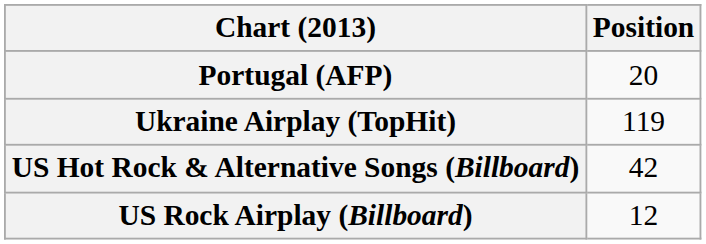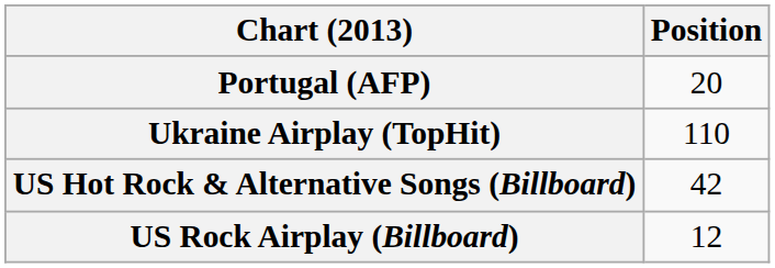 <table class="wikitable sortable plainrowheaders" style="text-align:center;">
 <tr>
 <th>Chart (2013)</th>
 <th>Position</th>
 </tr>
 <tr>
 <th scope="row">Portugal (AFP)</th>
 <td>20</td>
 </tr>
 <tr>
 <th scope="row">Ukraine Airplay (TopHit)</th>
-<td>119</td>
+<td>110</td>
 </tr>
 <tr>
 <th scope="row">US Hot Rock & Alternative Songs (<em>Billboard</em>)</th>
 <td>42</td>
 </tr>
 <tr>
 <th scope="row">US Rock Airplay (<em>Billboard</em>)</th>
 <td>12</td>
 </tr>
 </table>
